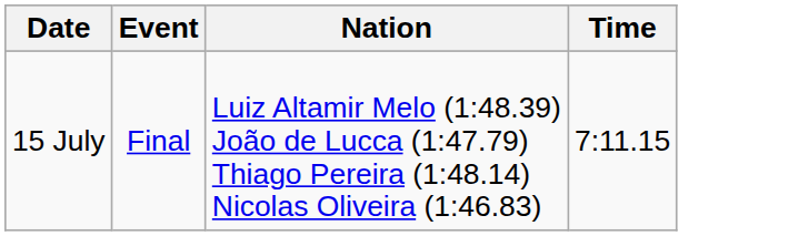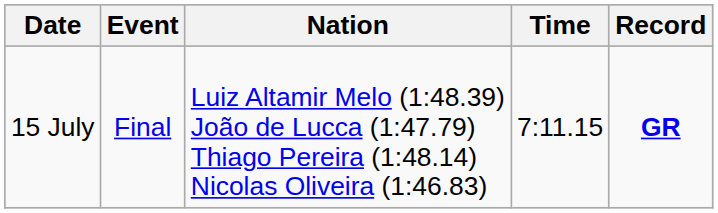 <table class="wikitable" style=text-align:center>
 <tr>
 <th>Date</th>
 <th>Event</th>
 <th>Nation</th>
 <th>Time</th>
+<th>Record</th>
 </tr>
 <tr>
 <td>15 July</td>
 <td><a href='#'>Final</a></td>
 <td align=left><br><a href='#'>Luiz Altamir Melo</a> (1:48.39)<br><a href='#'>João de Lucca</a> (1:47.79)<br><a href='#'>Thiago Pereira</a> (1:48.14)<br><a href='#'>Nicolas Oliveira</a> (1:46.83)</td>
 <td>7:11.15</td>
+<td><strong><a href='#'>GR</a></strong></td>
 </tr>
 </table>
